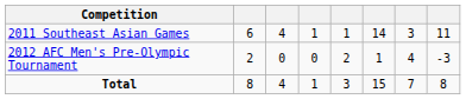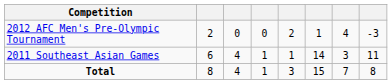 <table class="wikitable" style="text-align: center;">
 <tr>
 <th width=250>Competition</th>
 <th width=30></th>
 <th width=30></th>
 <th width=30></th>
 <th width=30></th>
 <th width=30></th>
 <th width=30></th>
 <th width=30></th>
 </tr>
 <tr>
+<td align="left"><a href='#'>2012 AFC Men's Pre-Olympic Tournament</a></td>
+<td>2</td>
+<td>0</td>
+<td>0</td>
+<td>2</td>
+<td>1</td>
+<td>4</td>
+<td>-3</td>
+</tr>
+<tr>
 <td align="left"><a href='#'>2011 Southeast Asian Games</a></td>
 <td>6</td>
 <td>4</td>
 <td>1</td>
 <td>1</td>
 <td>14</td>
 <td>3</td>
 <td>11</td>
-</tr>
-<tr>
-<td align="left"><a href='#'>2012 AFC Men's Pre-Olympic Tournament</a></td>
-<td>2</td>
-<td>0</td>
-<td>0</td>
-<td>2</td>
-<td>1</td>
-<td>4</td>
-<td>-3</td>
 </tr>
 <tr>
 <td><strong>Total</strong></td>
 <td>8</td>
 <td>4</td>
 <td>1</td>
 <td>3</td>
 <td>15</td>
 <td>7</td>
 <td>8</td>
 </tr>
 </table>
